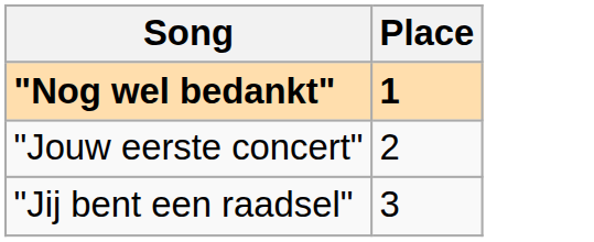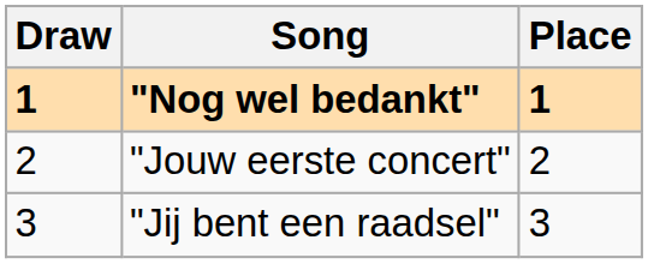 <table class="sortable wikitable">
 <tr>
+<th>Draw</th>
 <th>Song</th>
 <th>Place</th>
 </tr>
 <tr style="background:#FFDEAD; font-weight:bold;">
+<td>1</td>
 <td>"Nog wel bedankt"</td>
 <td>1</td>
 </tr>
 <tr>
+<td>2</td>
 <td>"Jouw eerste concert"</td>
 <td>2</td>
 </tr>
 <tr>
+<td>3</td>
 <td>"Jij bent een raadsel"</td>
 <td>3</td>
 </tr>
 </table>
